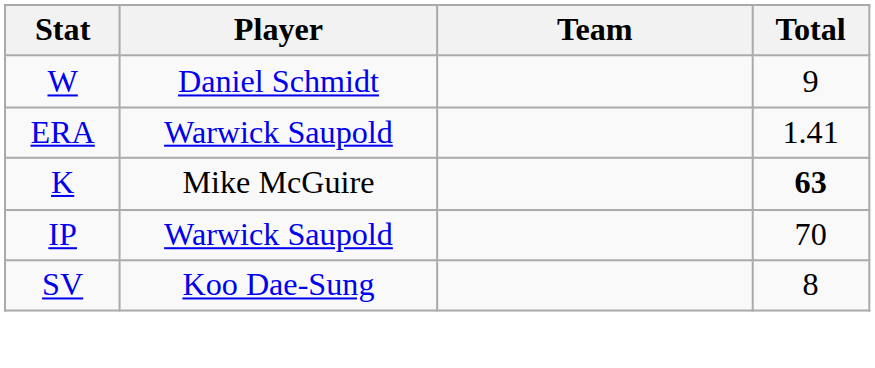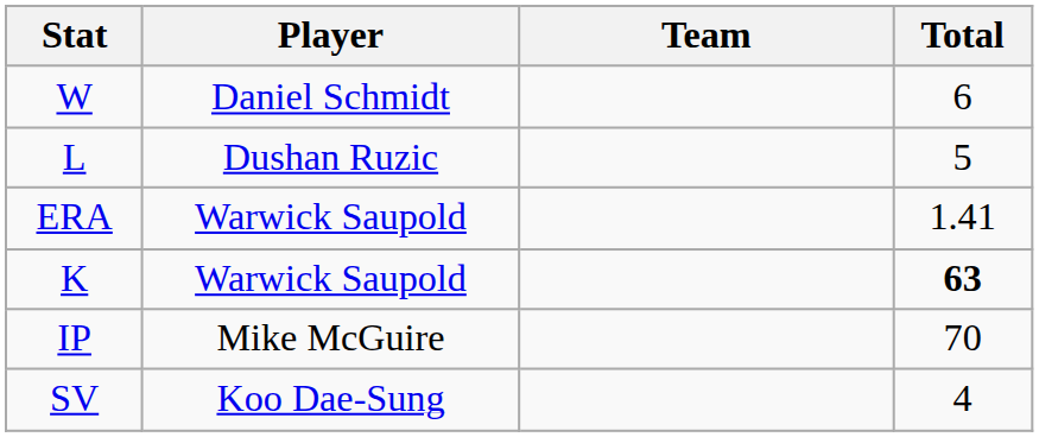 <table class="wikitable" style="text-align:center;">
 <tr>
 <th scope="col" width=50>Stat</th>
 <th scope="col" width=150>Player</th>
 <th scope="col" width=150>Team</th>
 <th scope="col" width=50>Total</th>
 </tr>
 <tr>
 <td><a href='#'>W</a></td>
 <td><a href='#'>Daniel Schmidt</a></td>
 <td></td>
-<td>9</td>
+<td>6</td>
+</tr>
+<tr>
+<td><a href='#'>L</a></td>
+<td><a href='#'>Dushan Ruzic</a></td>
+<td></td>
+<td>5</td>
 </tr>
 <tr>
 <td><a href='#'>ERA</a></td>
 <td><a href='#'>Warwick Saupold</a></td>
 <td></td>
 <td>1.41</td>
 </tr>
 <tr>
 <td><a href='#'>K</a></td>
-<td>Mike McGuire</td>
+<td><a href='#'>Warwick Saupold</a></td>
 <td></td>
 <td><strong>63</strong></td>
 </tr>
 <tr>
 <td><a href='#'>IP</a></td>
-<td><a href='#'>Warwick Saupold</a></td>
+<td>Mike McGuire</td>
 <td></td>
 <td>70</td>
 </tr>
 <tr>
 <td><a href='#'>SV</a></td>
 <td><a href='#'>Koo Dae-Sung</a></td>
 <td></td>
-<td>8</td>
+<td>4</td>
 </tr>
 </table>
